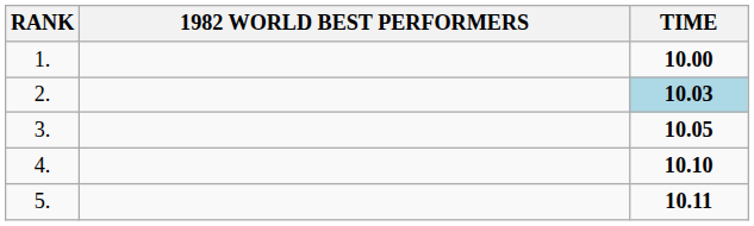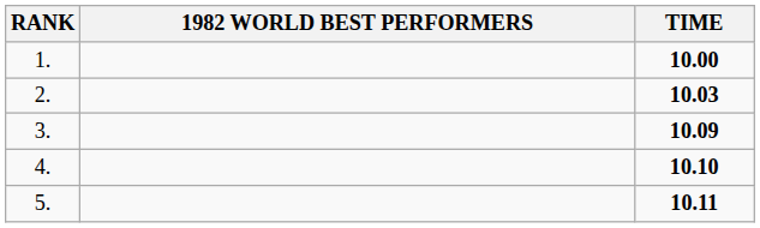 <table class="wikitable" style="border-collapse: collapse; font-size: 90%;">
 <tr>
 <th>RANK</th>
 <th align="center" style="width: 25em">1982 WORLD BEST PERFORMERS</th>
 <th align="center" style="width: 5em">TIME</th>
 </tr>
 <tr>
 <td align="center">1.</td>
 <td></td>
 <td align="center"><strong>10.00</strong></td>
 </tr>
 <tr>
 <td align="center">2.</td>
 <td></td>
-<td align="center" style="background: lightblue;"><strong>10.03</strong></td>
+<td align="center"><strong>10.03</strong></td>
 </tr>
 <tr>
 <td align="center">3.</td>
 <td></td>
-<td align="center"><strong>10.05</strong></td>
+<td align="center"><strong>10.09</strong></td>
 </tr>
 <tr>
 <td align="center">4.</td>
 <td></td>
 <td align="center"><strong>10.10</strong></td>
 </tr>
 <tr>
 <td align="center">5.</td>
 <td></td>
 <td align="center"><strong>10.11</strong></td>
 </tr>
 </table>
